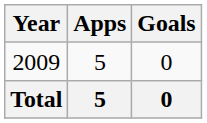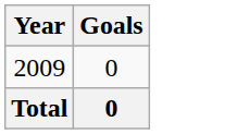 <table class="wikitable" style="text-align:center">
 <tr>
 <th>Year</th>
-<th>Apps</th>
 <th>Goals</th>
 </tr>
 <tr>
 <td>2009</td>
-<td>5</td>
 <td>0</td>
 </tr>
 <tr>
 <th>Total</th>
-<th>5</th>
 <th>0</th>
 </tr>
 </table>
